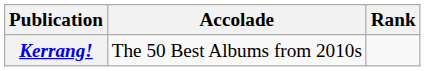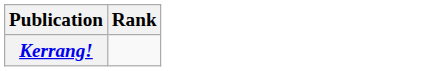 <table class="wikitable plainrowheaders">
 <tr>
 <th>Publication</th>
-<th>Accolade</th>
 <th>Rank</th>
 </tr>
 <tr>
 <th scope="row"><em><a href='#'>Kerrang!</a></em></th>
-<td>The 50 Best Albums from 2010s</td>
 <td></td>
 </tr>
 </table>
